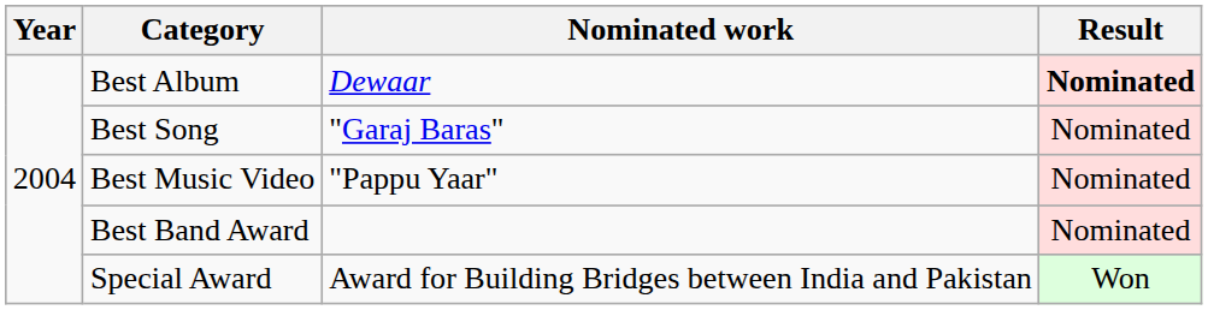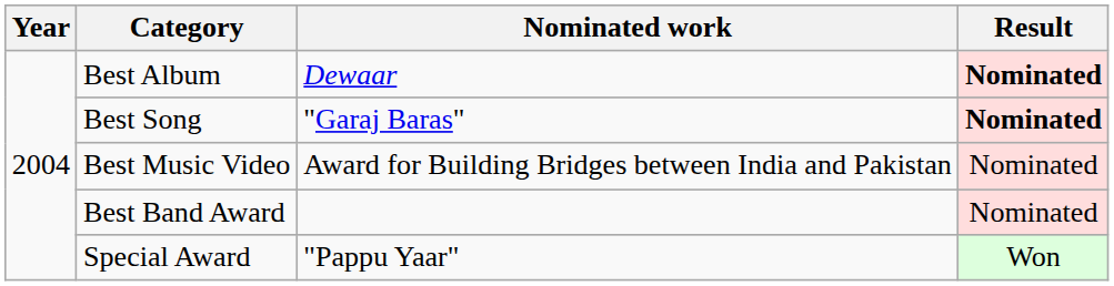 <table class="wikitable">
 <tr>
 <th>Year</th>
 <th>Category</th>
 <th>Nominated work</th>
 <th>Result</th>
 </tr>
 <tr>
 <td rowspan="5">2004</td>
 <td>Best Album</td>
 <td><em><a href='#'>Dewaar</a></em></td>
 <td style="background: #ffdddd" align="center" class="table-yes2"><strong>Nominated</strong></td>
 </tr>
 <tr>
 <td>Best Song</td>
 <td>"<a href='#'>Garaj Baras</a>"</td>
-<td style="background: #ffdddd" align="center" class="table-yes2">Nominated</td>
+<td style="background: #ffdddd" align="center" class="table-yes2"><strong>Nominated</strong></td>
 </tr>
 <tr>
 <td>Best Music Video</td>
-<td>"Pappu Yaar"</td>
+<td>Award for Building Bridges between India and Pakistan</td>
 <td style="background: #ffdddd" align="center" class="table-yes2">Nominated</td>
 </tr>
 <tr>
 <td>Best Band Award</td>
 <td></td>
 <td style="background: #ffdddd" align="center" class="table-yes2">Nominated</td>
 </tr>
 <tr>
 <td>Special Award</td>
-<td>Award for Building Bridges between India and Pakistan</td>
+<td>"Pappu Yaar"</td>
 <td style="background: #ddffdd" align="center" class="table-yes2">Won</td>
 </tr>
 </table>
